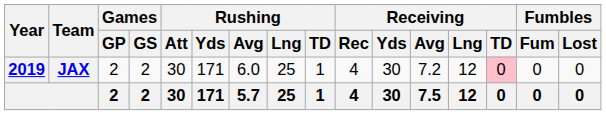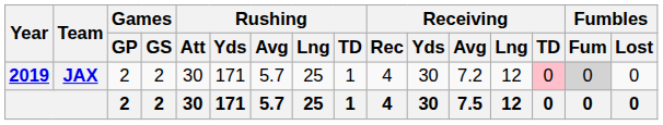 <table class="wikitable" style="text-align:center">
 <tr>
 <th rowspan="2">Year</th>
 <th rowspan="2">Team</th>
 <th colspan="2">Games</th>
 <th colspan="5">Rushing</th>
 <th colspan="5">Receiving</th>
 <th colspan="2">Fumbles</th>
 </tr>
 <tr>
 <th>GP</th>
 <th>GS</th>
 <th>Att</th>
 <th>Yds</th>
 <th>Avg</th>
 <th>Lng</th>
 <th>TD</th>
 <th>Rec</th>
 <th>Yds</th>
 <th>Avg</th>
 <th>Lng</th>
 <th>TD</th>
 <th>Fum</th>
 <th>Lost</th>
 </tr>
 <tr>
 <th><a href='#'>2019</a></th>
 <th><a href='#'>JAX</a></th>
 <td>2</td>
 <td>2</td>
 <td>30</td>
 <td>171</td>
-<td>6.0</td>
+<td>5.7</td>
 <td>25</td>
 <td>1</td>
 <td>4</td>
 <td>30</td>
 <td>7.2</td>
 <td>12</td>
 <td style="background: pink;">0</td>
-<td>0</td>
+<td style="background: lightgrey;">0</td>
 <td>0</td>
 </tr>
 <tr>
 <th colspan="2"></th>
 <th>2</th>
 <th>2</th>
 <th>30</th>
 <th>171</th>
 <th>5.7</th>
 <th>25</th>
 <th>1</th>
 <th>4</th>
 <th>30</th>
 <th>7.5</th>
 <th>12</th>
 <th>0</th>
 <th>0</th>
 <th>0</th>
 </tr>
 </table>
